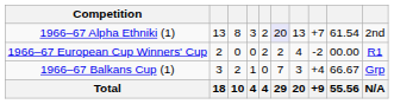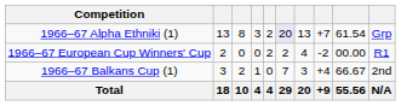 <table class="wikitable" style="text-align:center">
 <tr>
 <th>Competition</th>
 <th></th>
 <th></th>
 <th></th>
 <th></th>
 <th></th>
 <th></th>
 <th></th>
 <th></th>
 <th></th>
 </tr>
 <tr>
 <td><a href='#'>1966–67 Alpha Ethniki</a> (1)</td>
 <td>13</td>
 <td>8</td>
 <td>3</td>
 <td>2</td>
 <td style="background: lavender;">20</td>
 <td>13</td>
 <td>+7</td>
 <td>61.54</td>
-<td>2nd</td>
+<td><a href='#'>Grp</a></td>
 </tr>
 <tr>
 <td><a href='#'>1966–67 European Cup Winners' Cup</a></td>
 <td>2</td>
 <td>0</td>
 <td>0</td>
 <td>2</td>
 <td>2</td>
 <td>4</td>
 <td>-2</td>
 <td>00.00</td>
 <td><a href='#'>R1</a></td>
 </tr>
 <tr>
 <td><a href='#'>1966–67 Balkans Cup</a> (1)</td>
 <td>3</td>
 <td>2</td>
 <td>1</td>
 <td>0</td>
 <td>7</td>
 <td>3</td>
 <td>+4</td>
 <td>66.67</td>
-<td><a href='#'>Grp</a></td>
+<td>2nd</td>
 </tr>
 <tr>
 <th>Total</th>
 <th>18</th>
 <th>10</th>
 <th>4</th>
 <th>4</th>
 <th>29</th>
 <th>20</th>
 <th>+9</th>
 <th>55.56</th>
 <th>N/A</th>
 </tr>
 </table>
